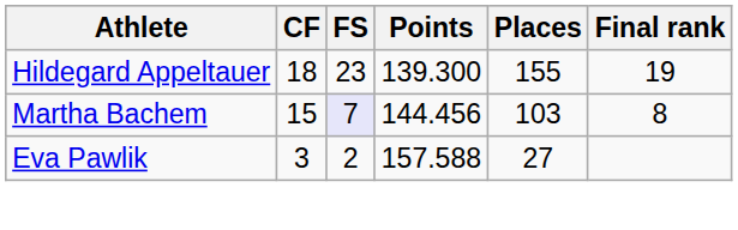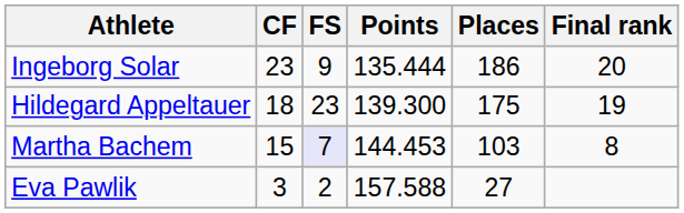 <table class="wikitable" border="1" style="font-size:90%">
 <tr>
 <th>Athlete</th>
 <th>CF</th>
 <th>FS</th>
 <th>Points</th>
 <th>Places</th>
 <th>Final rank</th>
 </tr>
 <tr align=center>
+<td align=left><a href='#'>Ingeborg Solar</a></td>
+<td>23</td>
+<td>9</td>
+<td>135.444</td>
+<td>186</td>
+<td>20</td>
+</tr>
+<tr align=center>
 <td align=left><a href='#'>Hildegard Appeltauer</a></td>
 <td>18</td>
 <td>23</td>
 <td>139.300</td>
-<td>155</td>
+<td>175</td>
 <td>19</td>
 </tr>
 <tr align=center>
 <td align=left><a href='#'>Martha Bachem</a></td>
 <td>15</td>
 <td style="background: lavender;">7</td>
-<td>144.456</td>
+<td>144.453</td>
 <td>103</td>
 <td>8</td>
 </tr>
 <tr align=center>
 <td align=left><a href='#'>Eva Pawlik</a></td>
 <td>3</td>
 <td>2</td>
 <td>157.588</td>
 <td>27</td>
 <td></td>
 </tr>
 </table>
